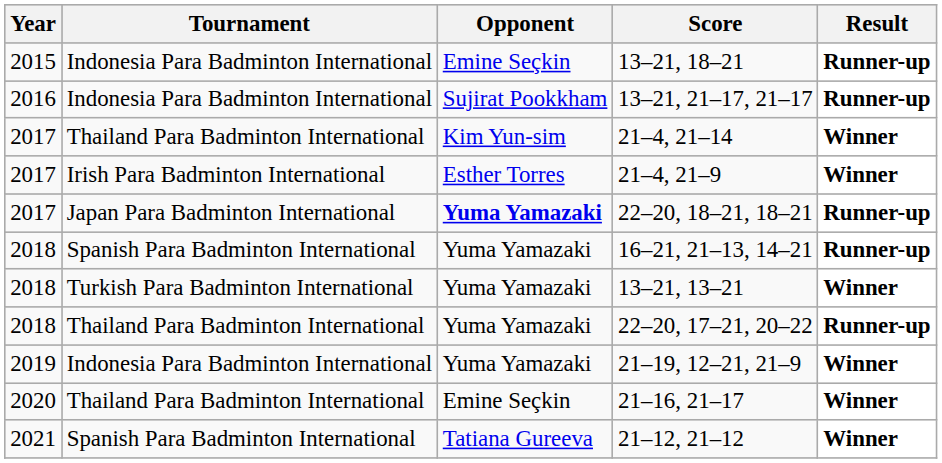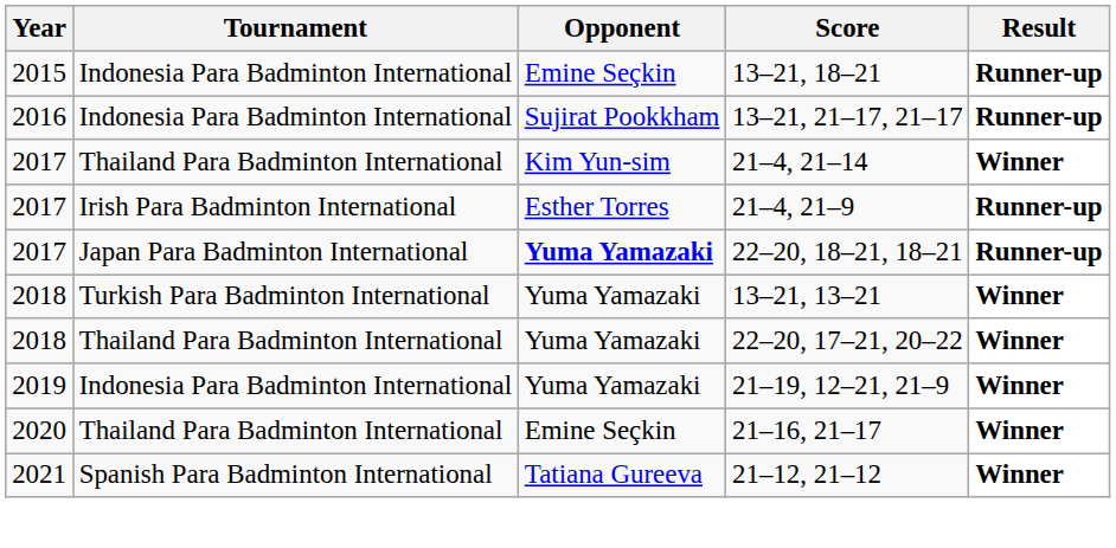 <table class="sortable wikitable" style="font-size: 90%;">
 <tr>
 <th>Year</th>
 <th>Tournament</th>
 <th>Opponent</th>
 <th>Score</th>
 <th>Result</th>
 </tr>
 <tr>
 <td align="center">2015</td>
 <td align="left">Indonesia Para Badminton International</td>
 <td align="left"> <a href='#'>Emine Seçkin</a></td>
 <td align="left">13–21, 18–21</td>
 <td style="text-align:left; background:white"> <strong>Runner-up</strong></td>
 </tr>
 <tr>
 <td align="center">2016</td>
 <td align="left">Indonesia Para Badminton International</td>
 <td align="left"> <a href='#'>Sujirat Pookkham</a></td>
 <td align="left">13–21, 21–17, 21–17</td>
 <td style="text-align:left; background:white"> <strong>Runner-up</strong></td>
 </tr>
 <tr>
 <td align="center">2017</td>
 <td align="left">Thailand Para Badminton International</td>
 <td align="left"> <a href='#'>Kim Yun-sim</a></td>
 <td align="left">21–4, 21–14</td>
 <td style="text-align:left; background:white"> <strong>Winner</strong></td>
 </tr>
 <tr>
 <td align="center">2017</td>
 <td align="left">Irish Para Badminton International</td>
 <td align="left"> <a href='#'>Esther Torres</a></td>
 <td align="left">21–4, 21–9</td>
-<td style="text-align:left; background:white"> <strong>Winner</strong></td>
+<td style="text-align:left; background:white"> <strong>Runner-up</strong></td>
 </tr>
 <tr>
 <td align="center">2017</td>
 <td align="left">Japan Para Badminton International</td>
 <td align="left"><strong> <a href='#'>Yuma Yamazaki</a></strong></td>
 <td align="left">22–20, 18–21, 18–21</td>
-<td style="text-align:left; background:white"> <strong>Runner-up</strong></td>
-</tr>
-<tr>
-<td align="center">2018</td>
-<td align="left">Spanish Para Badminton International</td>
-<td align="left"> Yuma Yamazaki</td>
-<td align="left">16–21, 21–13, 14–21</td>
 <td style="text-align:left; background:white"> <strong>Runner-up</strong></td>
 </tr>
 <tr>
 <td align="center">2018</td>
 <td align="left">Turkish Para Badminton International</td>
 <td align="left"> Yuma Yamazaki</td>
 <td align="left">13–21, 13–21</td>
 <td style="text-align:left; background:white"> <strong>Winner</strong></td>
 </tr>
 <tr>
 <td align="center">2018</td>
 <td align="left">Thailand Para Badminton International</td>
 <td align="left"> Yuma Yamazaki</td>
 <td align="left">22–20, 17–21, 20–22</td>
-<td style="text-align:left; background:white"> <strong>Runner-up</strong></td>
+<td style="text-align:left; background:white"> <strong>Winner</strong></td>
 </tr>
 <tr>
 <td align="center">2019</td>
 <td align="left">Indonesia Para Badminton International</td>
 <td align="left"> Yuma Yamazaki</td>
 <td align="left">21–19, 12–21, 21–9</td>
 <td style="text-align:left; background:white"> <strong>Winner</strong></td>
 </tr>
 <tr>
 <td align="center">2020</td>
 <td align="left">Thailand Para Badminton International</td>
 <td align="left"> Emine Seçkin</td>
 <td align="left">21–16, 21–17</td>
 <td style="text-align:left; background:white"> <strong>Winner</strong></td>
 </tr>
 <tr>
 <td align="center">2021</td>
 <td align="left">Spanish Para Badminton International</td>
 <td align="left"> <a href='#'>Tatiana Gureeva</a></td>
 <td align="left">21–12, 21–12</td>
 <td style="text-align:left; background:white"> <strong>Winner</strong></td>
 </tr>
 </table>
